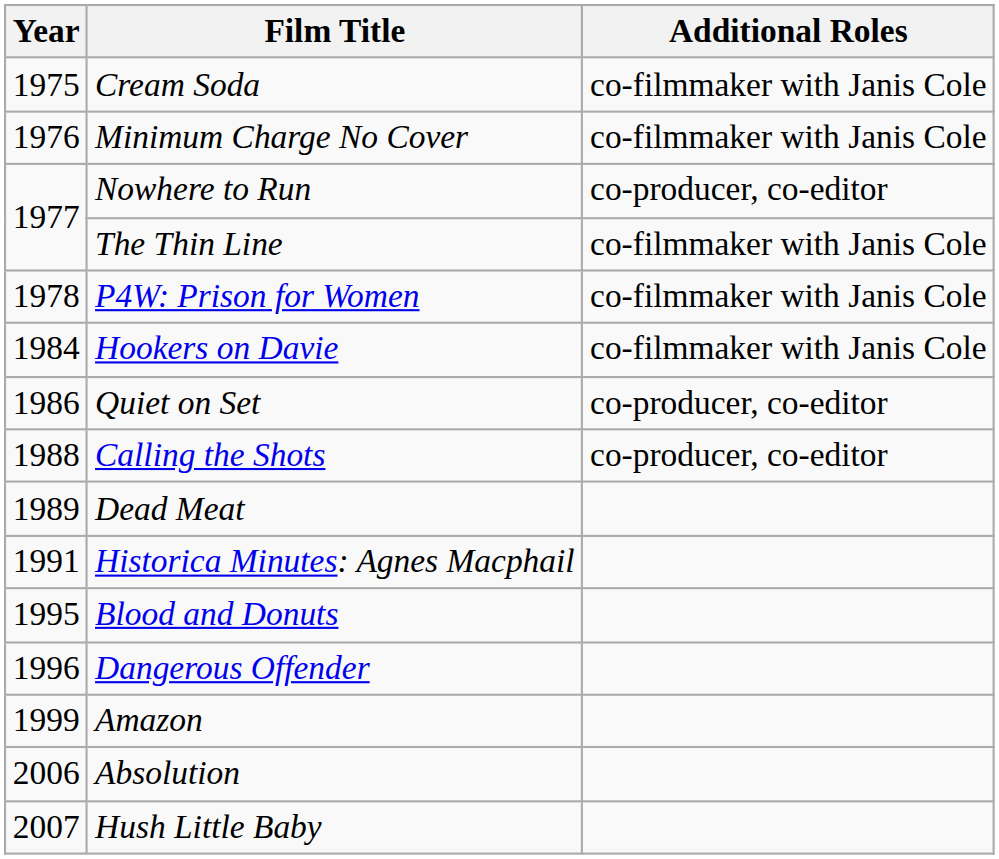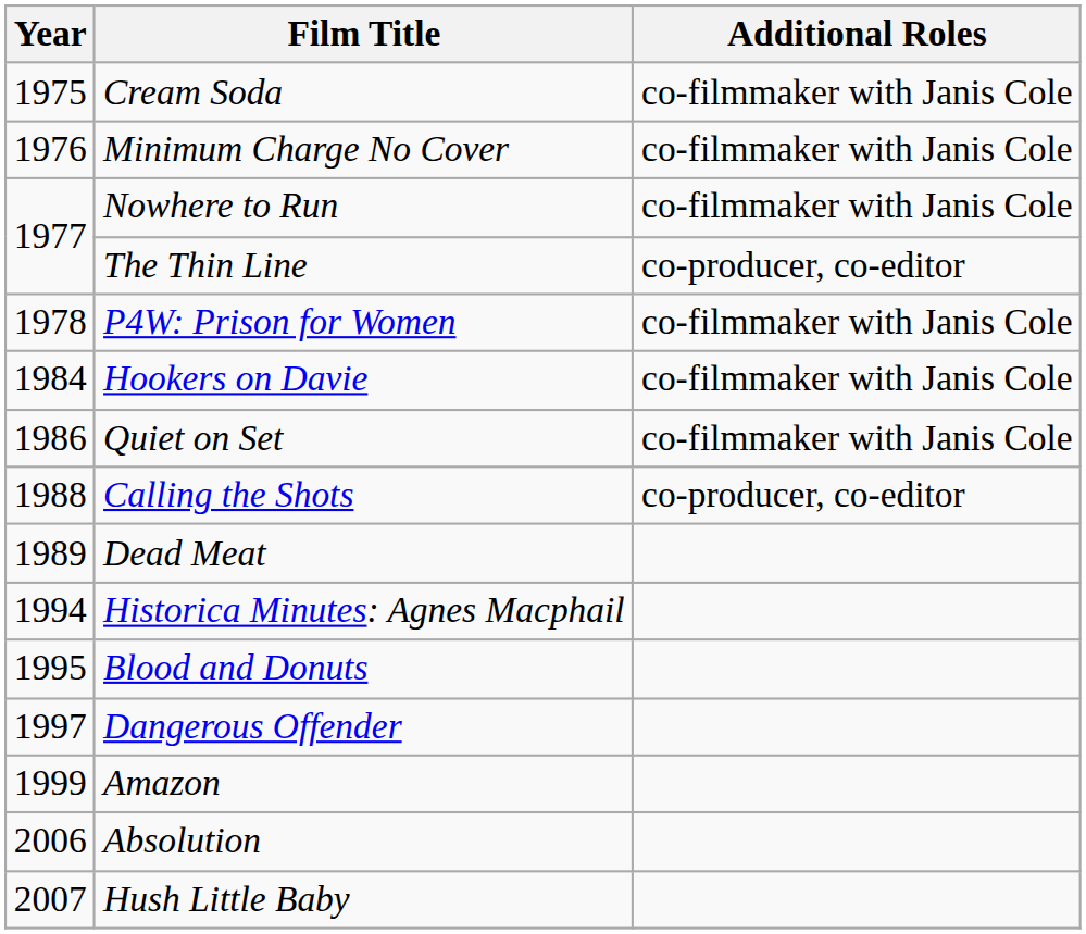 <table class="wikitable">
 <tr>
 <th>Year</th>
 <th>Film Title</th>
 <th>Additional Roles</th>
 </tr>
 <tr>
 <td>1975</td>
 <td><em>Cream Soda</em></td>
 <td>co-filmmaker with Janis Cole</td>
 </tr>
 <tr>
 <td>1976</td>
 <td><em>Minimum Charge No Cover</em></td>
 <td>co-filmmaker with Janis Cole</td>
 </tr>
 <tr>
 <td rowspan="2">1977</td>
 <td><em>Nowhere to Run</em></td>
-<td>co-producer, co-editor</td>
+<td>co-filmmaker with Janis Cole</td>
 </tr>
 <tr>
 <td><em>The Thin Line</em></td>
-<td>co-filmmaker with Janis Cole</td>
+<td>co-producer, co-editor</td>
 </tr>
 <tr>
 <td>1978</td>
 <td><em><a href='#'>P4W: Prison for Women</a></em></td>
 <td>co-filmmaker with Janis Cole</td>
 </tr>
 <tr>
 <td>1984</td>
 <td><em><a href='#'>Hookers on Davie</a></em></td>
 <td>co-filmmaker with Janis Cole</td>
 </tr>
 <tr>
 <td>1986</td>
 <td><em>Quiet on Set</em></td>
-<td>co-producer, co-editor</td>
+<td>co-filmmaker with Janis Cole</td>
 </tr>
 <tr>
 <td>1988</td>
 <td><em><a href='#'>Calling the Shots</a></em></td>
 <td>co-producer, co-editor</td>
 </tr>
 <tr>
 <td>1989</td>
 <td><em>Dead Meat</em></td>
 <td></td>
 </tr>
 <tr>
-<td>1991</td>
+<td>1994</td>
 <td><em><a href='#'>Historica Minutes</a>: Agnes Macphail</em></td>
 <td></td>
 </tr>
 <tr>
 <td>1995</td>
 <td><em><a href='#'>Blood and Donuts</a></em></td>
 <td></td>
 </tr>
 <tr>
-<td>1996</td>
+<td>1997</td>
 <td><em><a href='#'>Dangerous Offender</a></em></td>
 <td></td>
 </tr>
 <tr>
 <td>1999</td>
 <td><em>Amazon</em></td>
 <td></td>
 </tr>
 <tr>
 <td>2006</td>
 <td><em>Absolution</em></td>
 <td></td>
 </tr>
 <tr>
 <td>2007</td>
 <td><em>Hush Little Baby</em></td>
 <td></td>
 </tr>
 </table>
